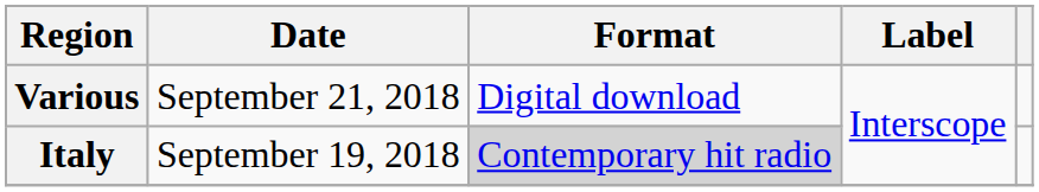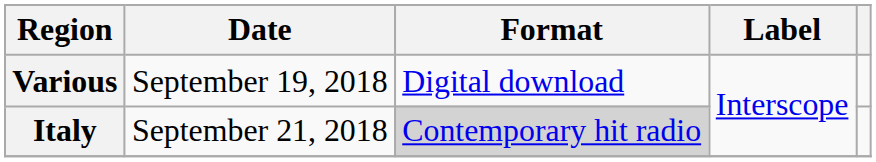 <table class="wikitable plainrowheaders">
 <tr>
 <th scope="col">Region</th>
 <th scope="col">Date</th>
 <th scope="col">Format</th>
 <th scope="col">Label</th>
 <th scope="col"></th>
 </tr>
 <tr>
 <th scope="row">Various</th>
-<td>September 21, 2018</td>
+<td>September 19, 2018</td>
 <td><a href='#'>Digital download</a></td>
 <td rowspan="2"><a href='#'>Interscope</a></td>
 <td></td>
 </tr>
 <tr>
 <th scope="row">Italy</th>
-<td>September 19, 2018</td>
+<td>September 21, 2018</td>
 <td style="background: lightgrey;"><a href='#'>Contemporary hit radio</a></td>
 <td></td>
 </tr>
 <tr>
 </tr>
 </table>
